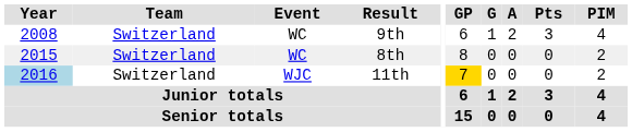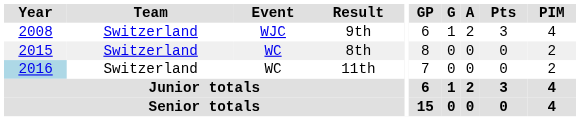 <table border="0" cellpadding="1" cellspacing="0" ID="Table3" style="text-align:center; width:40em">
 <tr ALIGN="center" bgcolor="#e0e0e0">
 <th>Year</th>
 <th>Team</th>
 <th>Event</th>
 <th>Result</th>
 <th rowspan="99" bgcolor="#ffffff"></th>
 <th>GP</th>
 <th>G</th>
 <th>A</th>
 <th>Pts</th>
 <th>PIM</th>
 </tr>
 <tr>
 <td><a href='#'>2008</a></td>
 <td><a href='#'>Switzerland</a></td>
-<td>WC</td>
+<td><a href='#'>WJC</a></td>
 <td>9th</td>
 <td>6</td>
 <td>1</td>
 <td>2</td>
 <td>3</td>
 <td>4</td>
 </tr>
 <tr bgcolor="#f0f0f0">
 <td><a href='#'>2015</a></td>
 <td><a href='#'>Switzerland</a></td>
 <td><a href='#'>WC</a></td>
 <td>8th</td>
 <td>8</td>
 <td>0</td>
 <td>0</td>
 <td>0</td>
 <td>2</td>
 </tr>
 <tr>
 <td style="background: lightblue;"><a href='#'>2016</a></td>
 <td>Switzerland</td>
-<td><a href='#'>WJC</a></td>
+<td>WC</td>
 <td>11th</td>
-<td style="background: gold;">7</td>
+<td>7</td>
 <td>0</td>
 <td>0</td>
 <td>0</td>
 <td>2</td>
 </tr>
 <tr bgcolor="#e0e0e0">
 <th colspan="4">Junior totals</th>
 <th>6</th>
 <th>1</th>
 <th>2</th>
 <th>3</th>
 <th>4</th>
 </tr>
 <tr bgcolor="#e0e0e0">
 <th colspan="4">Senior totals</th>
 <th>15</th>
 <th>0</th>
 <th>0</th>
 <th>0</th>
 <th>4</th>
 </tr>
 </table>
